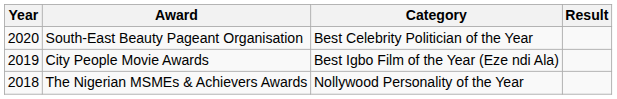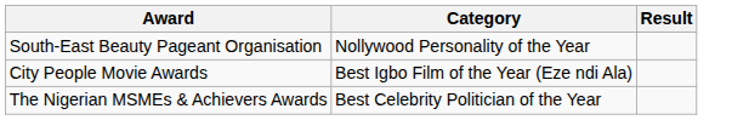 <table class="wikitable">
 <tr>
-<th>Year</th>
 <th>Award</th>
 <th>Category</th>
 <th>Result</th>
 </tr>
 <tr>
-<td>2020</td>
 <td>South-East Beauty Pageant Organisation</td>
-<td>Best Celebrity Politician of the Year</td>
+<td>Nollywood Personality of the Year</td>
 <td></td>
 </tr>
 <tr>
-<td>2019</td>
 <td>City People Movie Awards</td>
 <td>Best Igbo Film of the Year (Eze ndi Ala)</td>
 <td></td>
 </tr>
 <tr>
-<td>2018</td>
 <td>The Nigerian MSMEs & Achievers Awards</td>
-<td>Nollywood Personality of the Year</td>
+<td>Best Celebrity Politician of the Year</td>
 <td></td>
 </tr>
 </table>
